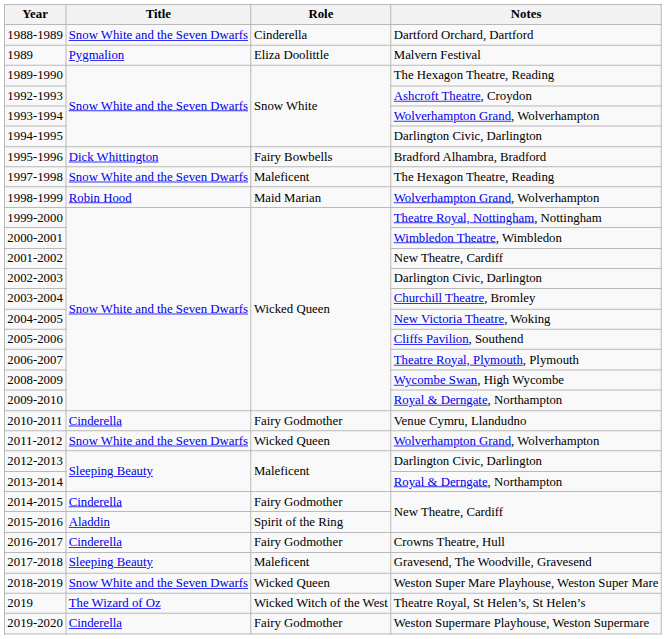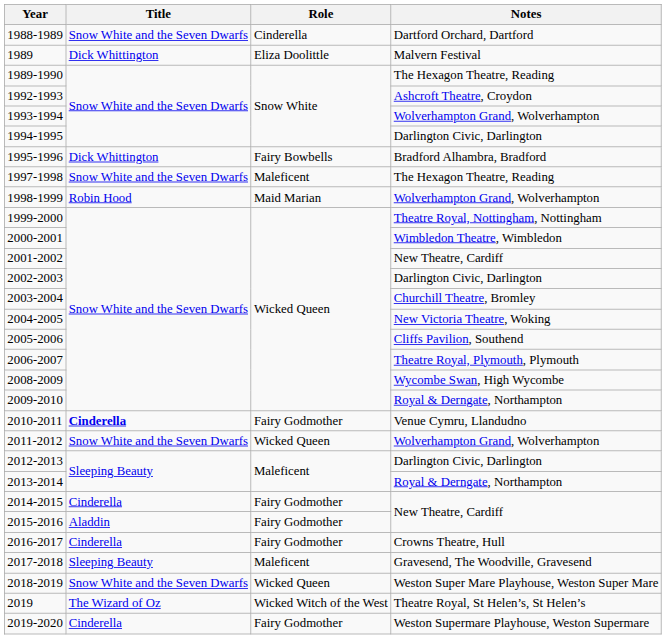 <table class="wikitable sortable">
 <tr>
 <th>Year</th>
 <th>Title</th>
 <th>Role</th>
 <th class="unsortable">Notes</th>
 </tr>
 <tr>
 <td>1988-1989</td>
 <td><a href='#'>Snow White and the Seven Dwarfs</a></td>
 <td>Cinderella</td>
 <td>Dartford Orchard, Dartford</td>
 </tr>
 <tr>
 <td>1989</td>
-<td><a href='#'>Pygmalion</a></td>
+<td><a href='#'>Dick Whittington</a></td>
 <td>Eliza Doolittle</td>
 <td>Malvern Festival</td>
 </tr>
 <tr>
 <td>1989-1990</td>
 <td Rowspan=4><a href='#'>Snow White and the Seven Dwarfs</a></td>
 <td Rowspan= 4>Snow White</td>
 <td>The Hexagon Theatre, Reading</td>
 </tr>
 <tr>
 <td>1992-1993</td>
 <td><a href='#'>Ashcroft Theatre</a>, Croydon</td>
 </tr>
 <tr>
 <td>1993-1994</td>
 <td><a href='#'>Wolverhampton Grand</a>, Wolverhampton</td>
 </tr>
 <tr>
 <td>1994-1995</td>
 <td>Darlington Civic, Darlington</td>
 </tr>
 <tr>
 <td>1995-1996</td>
 <td><a href='#'>Dick Whittington</a></td>
 <td>Fairy Bowbells</td>
 <td>Bradford Alhambra, Bradford</td>
 </tr>
 <tr>
 <td>1997-1998</td>
 <td><a href='#'>Snow White and the Seven Dwarfs</a></td>
 <td>Maleficent</td>
 <td>The Hexagon Theatre, Reading</td>
 </tr>
 <tr>
 <td>1998-1999</td>
 <td><a href='#'>Robin Hood</a></td>
 <td>Maid Marian</td>
 <td><a href='#'>Wolverhampton Grand</a>, Wolverhampton</td>
 </tr>
 <tr>
 <td>1999-2000</td>
 <td Rowspan=10><a href='#'>Snow White and the Seven Dwarfs</a></td>
 <td Rowspan=10>Wicked Queen</td>
 <td><a href='#'>Theatre Royal, Nottingham</a>, Nottingham</td>
 </tr>
 <tr>
 <td>2000-2001</td>
 <td><a href='#'>Wimbledon Theatre</a>, Wimbledon</td>
 </tr>
 <tr>
 <td>2001-2002</td>
 <td>New Theatre, Cardiff</td>
 </tr>
 <tr>
 <td>2002-2003</td>
 <td>Darlington Civic, Darlington</td>
 </tr>
 <tr>
 <td>2003-2004</td>
 <td><a href='#'>Churchill Theatre</a>, Bromley</td>
 </tr>
 <tr>
 <td>2004-2005</td>
 <td><a href='#'>New Victoria Theatre</a>, Woking</td>
 </tr>
 <tr>
 <td>2005-2006</td>
 <td><a href='#'>Cliffs Pavilion</a>, Southend</td>
 </tr>
 <tr>
 <td>2006-2007</td>
 <td><a href='#'>Theatre Royal, Plymouth</a>, Plymouth</td>
 </tr>
 <tr>
 <td>2008-2009</td>
 <td><a href='#'>Wycombe Swan</a>, High Wycombe</td>
 </tr>
 <tr>
 <td>2009-2010</td>
 <td><a href='#'>Royal & Derngate</a>, Northampton</td>
 </tr>
 <tr>
 <td>2010-2011</td>
-<td><a href='#'>Cinderella</a></td>
+<td><strong><a href='#'>Cinderella</a></strong></td>
 <td>Fairy Godmother</td>
 <td>Venue Cymru, Llandudno</td>
 </tr>
 <tr>
 <td>2011-2012</td>
 <td><a href='#'>Snow White and the Seven Dwarfs</a></td>
 <td>Wicked Queen</td>
 <td><a href='#'>Wolverhampton Grand</a>, Wolverhampton</td>
 </tr>
 <tr>
 <td>2012-2013</td>
 <td Rowspan=2><a href='#'>Sleeping Beauty</a></td>
 <td Rowspan=2>Maleficent</td>
 <td>Darlington Civic, Darlington</td>
 </tr>
 <tr>
 <td>2013-2014</td>
 <td><a href='#'>Royal & Derngate</a>, Northampton</td>
 </tr>
 <tr>
 <td>2014-2015</td>
 <td><a href='#'>Cinderella</a></td>
 <td>Fairy Godmother</td>
 <td Rowspan=2>New Theatre, Cardiff</td>
 </tr>
 <tr>
 <td>2015-2016</td>
 <td><a href='#'>Aladdin</a></td>
-<td>Spirit of the Ring</td>
+<td>Fairy Godmother</td>
 </tr>
 <tr>
 <td>2016-2017</td>
 <td><a href='#'>Cinderella</a></td>
 <td>Fairy Godmother</td>
 <td>Crowns Theatre, Hull</td>
 </tr>
 <tr>
 <td>2017-2018</td>
 <td><a href='#'>Sleeping Beauty</a></td>
 <td>Maleficent</td>
 <td>Gravesend, The Woodville, Gravesend</td>
 </tr>
 <tr>
 <td>2018-2019</td>
 <td><a href='#'>Snow White and the Seven Dwarfs</a></td>
 <td>Wicked Queen</td>
 <td>Weston Super Mare Playhouse, Weston Super Mare</td>
 </tr>
 <tr>
 <td>2019</td>
 <td><a href='#'>The Wizard of Oz</a></td>
 <td>Wicked Witch of the West</td>
 <td>Theatre Royal, St Helen’s, St Helen’s</td>
 </tr>
 <tr>
 <td>2019-2020</td>
 <td><a href='#'>Cinderella</a></td>
 <td>Fairy Godmother</td>
 <td>Weston Supermare Playhouse, Weston Supermare</td>
 </tr>
 </table>
